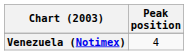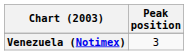 <table class="wikitable sortable plainrowheaders" style="text-align:center">
 <tr>
 <th scope="col">Chart (2003)</th>
 <th scope="col">Peak<br>position</th>
 </tr>
 <tr>
 </tr>
 <tr>
 </tr>
 <tr>
 </tr>
 <tr>
 <th scope="row">Venezuela (<a href='#'>Notimex</a>)</th>
-<td style="text-align:center;">4</td>
+<td style="text-align:center;">3</td>
 </tr>
 </table>
